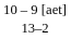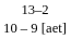 <table style="text-align:center">
 <tr>
 <th width=200></th>
 <th width=100></th>
 <th width=200></th>
 </tr>
 <tr>
 <td align=right><strong></strong></td>
-<td>10 – 9 [aet]</td>
+<td>13–2</td>
 <td align=left></td>
 </tr>
 <tr>
 <td align=right><strong></strong></td>
-<td>13–2</td>
+<td>10 – 9 [aet]</td>
 <td align=left></td>
 </tr>
 </table>
